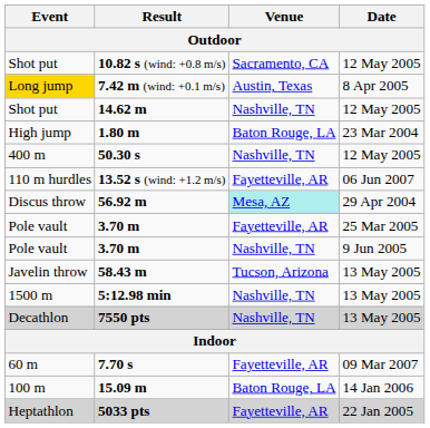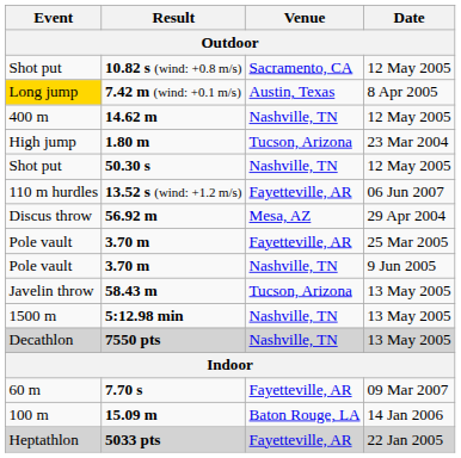 <table class="wikitable">
 <tr>
 <th>Event</th>
 <th>Result</th>
 <th>Venue</th>
 <th>Date</th>
 </tr>
 <tr>
 <th colspan="4">Outdoor</th>
 </tr>
 <tr>
 <td>Shot put</td>
 <td><strong>10.82 s</strong> <small>(wind: +0.8 m/s)</small></td>
 <td> <a href='#'>Sacramento, CA</a></td>
 <td>12 May 2005</td>
 </tr>
 <tr>
 <td style="background: gold;">Long jump</td>
 <td><strong>7.42 m</strong> <small>(wind: +0.1 m/s)</small></td>
 <td> <a href='#'>Austin, Texas</a></td>
 <td>8 Apr 2005</td>
 </tr>
 <tr>
-<td>Shot put</td>
+<td>400 m</td>
 <td><strong>14.62 m</strong></td>
 <td> <a href='#'>Nashville, TN</a></td>
 <td>12 May 2005</td>
 </tr>
 <tr>
 <td>High jump</td>
 <td><strong>1.80 m</strong></td>
-<td> <a href='#'>Baton Rouge, LA</a></td>
+<td> <a href='#'>Tucson, Arizona</a></td>
 <td>23 Mar 2004</td>
 </tr>
 <tr>
-<td>400 m</td>
+<td>Shot put</td>
 <td><strong>	50.30 s</strong></td>
 <td> <a href='#'>Nashville, TN</a></td>
 <td>12 May 2005</td>
 </tr>
 <tr>
 <td>110 m hurdles</td>
 <td><strong>13.52 s</strong> <small>(wind: +1.2 m/s)</small></td>
 <td> <a href='#'>Fayetteville, AR</a></td>
 <td>06 Jun 2007</td>
 </tr>
 <tr>
 <td>Discus throw</td>
 <td><strong>56.92 m</strong></td>
-<td style="background: paleturquoise;"> <a href='#'>Mesa, AZ</a></td>
+<td> <a href='#'>Mesa, AZ</a></td>
 <td>29 Apr 2004</td>
 </tr>
 <tr>
 <td>Pole vault</td>
 <td><strong>3.70 m</strong></td>
 <td> <a href='#'>Fayetteville, AR</a></td>
 <td>25 Mar 2005</td>
 </tr>
 <tr>
 <td>Pole vault</td>
 <td><strong>3.70 m</strong></td>
 <td> <a href='#'>Nashville, TN</a></td>
 <td>9 Jun 2005</td>
 </tr>
 <tr>
 <td>Javelin throw</td>
 <td><strong>58.43 m</strong></td>
 <td> <a href='#'>Tucson, Arizona</a></td>
 <td>13 May 2005</td>
 </tr>
 <tr>
 <td>1500 m</td>
 <td><strong>	5:12.98 min</strong></td>
 <td> <a href='#'>Nashville, TN</a></td>
 <td>13 May 2005</td>
 </tr>
 <tr bgcolor=lightgray>
 <td>Decathlon</td>
 <td><strong>7550 pts</strong></td>
 <td> <a href='#'>Nashville, TN</a></td>
 <td>13 May 2005</td>
 </tr>
 <tr>
 <th colspan="4">Indoor</th>
 </tr>
 <tr>
 <td>60 m</td>
 <td><strong>7.70 s</strong></td>
 <td> <a href='#'>Fayetteville, AR</a></td>
 <td>09 Mar 2007</td>
 </tr>
 <tr>
 <td>100 m</td>
 <td><strong>15.09 m</strong></td>
 <td> <a href='#'>Baton Rouge, LA</a></td>
 <td>14 Jan 2006</td>
 </tr>
 <tr bgcolor=lightgray>
 <td>Heptathlon</td>
 <td><strong>5033 pts</strong></td>
 <td> <a href='#'>Fayetteville, AR</a></td>
 <td>22 Jan 2005</td>
 </tr>
 </table>
